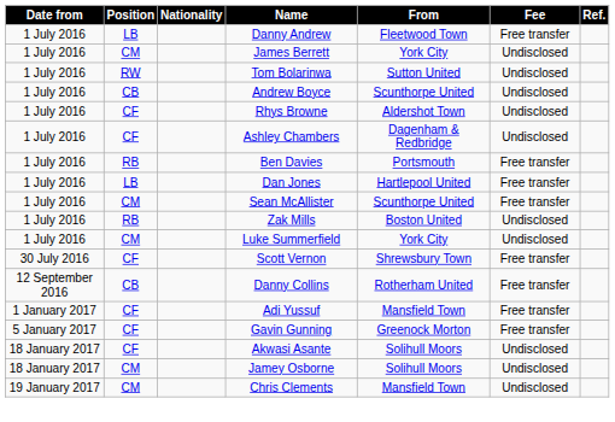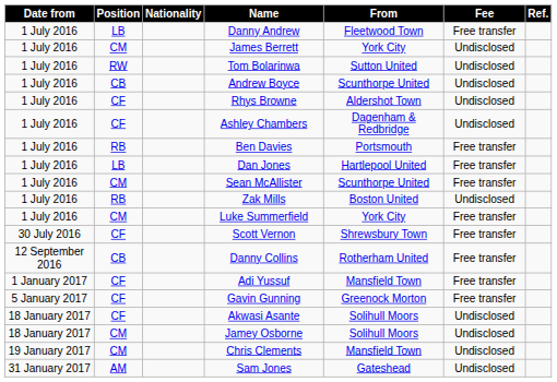 <table class="wikitable"  style="text-align:center; font-size:90%; ">
 <tr>
 <th style="background:#000000; color:#FFFFFF; width:110px;">Date from</th>
 <th style="background:#000000; color:#FFFFFF; width:50px;">Position</th>
 <th style="background:#000000; color:#FFFFFF; width:50px;">Nationality</th>
 <th style="background:#000000; color:#FFFFFF; width:150px;">Name</th>
 <th style="background:#000000; color:#FFFFFF; width:150px;">From</th>
 <th style="background:#000000; color:#FFFFFF; width:100px;">Fee</th>
 <th style="background:#000000; color:#FFFFFF; width:25px;">Ref.</th>
 </tr>
 <tr>
 <td>1 July 2016</td>
 <td><a href='#'>LB</a></td>
 <td></td>
 <td><a href='#'>Danny Andrew</a></td>
 <td> <a href='#'>Fleetwood Town</a></td>
 <td>Free transfer</td>
 <td></td>
 </tr>
 <tr>
 <td>1 July 2016</td>
 <td><a href='#'>CM</a></td>
 <td></td>
 <td><a href='#'>James Berrett</a></td>
 <td> <a href='#'>York City</a></td>
 <td>Undisclosed</td>
 <td></td>
 </tr>
 <tr>
 <td>1 July 2016</td>
 <td><a href='#'>RW</a></td>
 <td></td>
 <td><a href='#'>Tom Bolarinwa</a></td>
 <td> <a href='#'>Sutton United</a></td>
 <td>Undisclosed</td>
 <td></td>
 </tr>
 <tr>
 <td>1 July 2016</td>
 <td><a href='#'>CB</a></td>
 <td></td>
 <td><a href='#'>Andrew Boyce</a></td>
 <td> <a href='#'>Scunthorpe United</a></td>
 <td>Undisclosed</td>
 <td></td>
 </tr>
 <tr>
 <td>1 July 2016</td>
 <td><a href='#'>CF</a></td>
 <td></td>
 <td><a href='#'>Rhys Browne</a></td>
 <td> <a href='#'>Aldershot Town</a></td>
 <td>Undisclosed</td>
 <td></td>
 </tr>
 <tr>
 <td>1 July 2016</td>
 <td><a href='#'>CF</a></td>
 <td></td>
 <td><a href='#'>Ashley Chambers</a></td>
 <td> <a href='#'>Dagenham & Redbridge</a></td>
 <td>Undisclosed</td>
 <td></td>
 </tr>
 <tr>
 <td>1 July 2016</td>
 <td><a href='#'>RB</a></td>
 <td></td>
 <td> <a href='#'>Ben Davies</a></td>
 <td><a href='#'>Portsmouth</a></td>
 <td>Free transfer</td>
 <td></td>
 </tr>
 <tr>
 <td>1 July 2016</td>
 <td><a href='#'>LB</a></td>
 <td></td>
 <td><a href='#'>Dan Jones</a></td>
 <td> <a href='#'>Hartlepool United</a></td>
 <td>Free transfer</td>
 <td></td>
 </tr>
 <tr>
 <td>1 July 2016</td>
 <td><a href='#'>CM</a></td>
 <td></td>
 <td><a href='#'>Sean McAllister</a></td>
 <td> <a href='#'>Scunthorpe United</a></td>
 <td>Free transfer</td>
 <td></td>
 </tr>
 <tr>
 <td>1 July 2016</td>
 <td><a href='#'>RB</a></td>
 <td></td>
 <td><a href='#'>Zak Mills</a></td>
 <td> <a href='#'>Boston United</a></td>
 <td>Undisclosed</td>
 <td></td>
 </tr>
 <tr>
 <td>1 July 2016</td>
 <td><a href='#'>CM</a></td>
 <td></td>
 <td><a href='#'>Luke Summerfield</a></td>
 <td> <a href='#'>York City</a></td>
-<td>Undisclosed</td>
+<td>Free transfer</td>
 <td></td>
 </tr>
 <tr>
 <td>30 July 2016</td>
 <td><a href='#'>CF</a></td>
 <td></td>
 <td><a href='#'>Scott Vernon</a></td>
 <td> <a href='#'>Shrewsbury Town</a></td>
 <td>Free transfer</td>
 <td></td>
 </tr>
 <tr>
 <td>12 September 2016</td>
 <td><a href='#'>CB</a></td>
 <td></td>
 <td><a href='#'>Danny Collins</a></td>
 <td> <a href='#'>Rotherham United</a></td>
 <td>Free transfer</td>
 <td></td>
 </tr>
 <tr>
 <td>1 January 2017</td>
 <td><a href='#'>CF</a></td>
 <td></td>
 <td><a href='#'>Adi Yussuf</a></td>
 <td> <a href='#'>Mansfield Town</a></td>
 <td>Free transfer</td>
 <td></td>
 </tr>
 <tr>
 <td>5 January 2017</td>
 <td><a href='#'>CF</a></td>
 <td></td>
 <td><a href='#'>Gavin Gunning</a></td>
 <td> <a href='#'>Greenock Morton</a></td>
 <td>Free transfer</td>
 <td></td>
 </tr>
 <tr>
 <td>18 January 2017</td>
 <td><a href='#'>CF</a></td>
 <td></td>
 <td><a href='#'>Akwasi Asante</a></td>
 <td> <a href='#'>Solihull Moors</a></td>
 <td>Undisclosed</td>
 <td></td>
 </tr>
 <tr>
 <td>18 January 2017</td>
 <td><a href='#'>CM</a></td>
 <td></td>
 <td><a href='#'>Jamey Osborne</a></td>
 <td> <a href='#'>Solihull Moors</a></td>
 <td>Undisclosed</td>
 <td></td>
 </tr>
 <tr>
 <td>19 January 2017</td>
 <td><a href='#'>CM</a></td>
 <td></td>
 <td><a href='#'>Chris Clements</a></td>
 <td><a href='#'>Mansfield Town</a></td>
 <td>Undisclosed</td>
 <td></td>
 </tr>
+<tr>
+<td>31 January 2017</td>
+<td><a href='#'>AM</a></td>
+<td></td>
+<td><a href='#'>Sam Jones</a></td>
+<td> <a href='#'>Gateshead</a></td>
+<td>Undisclosed</td>
+<td></td>
+</tr>
 </table>
